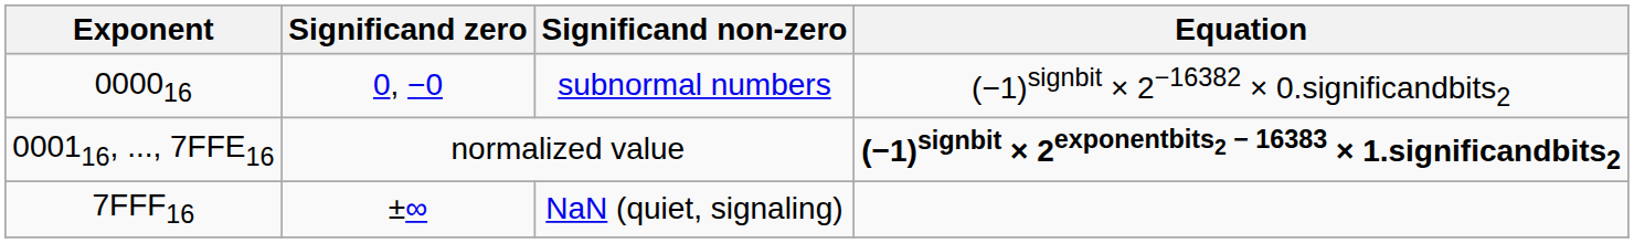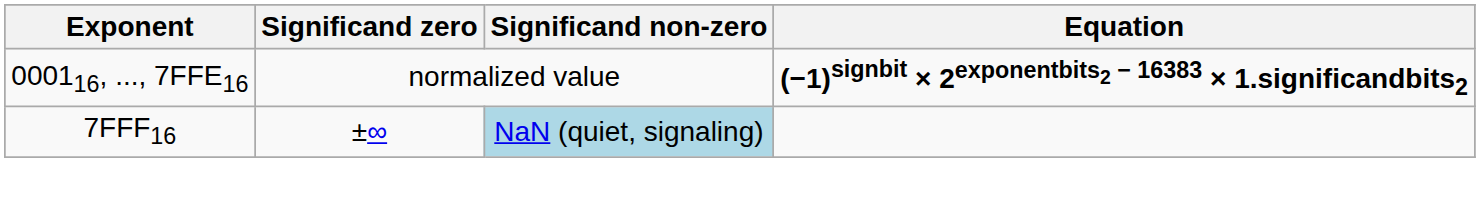 <table class="wikitable" style="text-align:center">
 <tr>
 <th>Exponent</th>
 <th>Significand zero</th>
 <th>Significand non-zero</th>
 <th>Equation</th>
-</tr>
-<tr>
-<td>0000<sub>16</sub></td>
-<td><a href='#'>0</a>, <a href='#'>−0</a></td>
-<td><a href='#'>subnormal numbers</a></td>
-<td>(−1)<sup>signbit</sup> × 2<sup>−16382</sup> × 0.significandbits<sub>2</sub></td>
 </tr>
 <tr>
 <td>0001<sub>16</sub>, ..., 7FFE<sub>16</sub></td>
 <td colspan=2>normalized value</td>
 <td><strong>(−1)<sup>signbit</sup> × 2<sup>exponentbits<sub>2</sub> − 16383</sup> × 1.significandbits<sub>2</sub></strong></td>
 </tr>
 <tr>
 <td>7FFF<sub>16</sub></td>
 <td>±<a href='#'>∞</a></td>
-<td><a href='#'>NaN</a> (quiet, signaling)</td>
+<td style="background: lightblue;"><a href='#'>NaN</a> (quiet, signaling)</td>
 </tr>
 </table>
